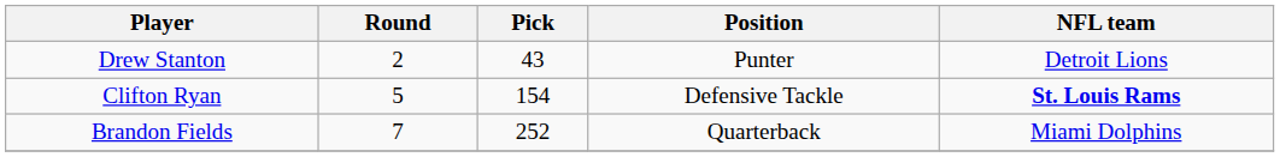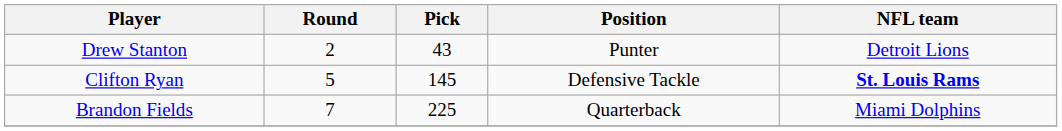 <table class="wikitable" width="70%">
 <tr>
 <th>Player</th>
 <th>Round</th>
 <th>Pick</th>
 <th>Position</th>
 <th>NFL team</th>
 </tr>
 <tr align="center" bgcolor="">
 <td><a href='#'>Drew Stanton</a></td>
 <td>2</td>
 <td>43</td>
 <td>Punter</td>
 <td><a href='#'>Detroit Lions</a></td>
 </tr>
 <tr align="center" bgcolor="">
 <td><a href='#'>Clifton Ryan</a></td>
 <td>5</td>
-<td>154</td>
+<td>145</td>
 <td>Defensive Tackle</td>
 <td><strong><a href='#'>St. Louis Rams</a></strong></td>
 </tr>
 <tr align="center" bgcolor="">
 <td><a href='#'>Brandon Fields</a></td>
 <td>7</td>
-<td>252</td>
+<td>225</td>
 <td>Quarterback</td>
 <td><a href='#'>Miami Dolphins</a></td>
 </tr>
 <tr>
 </tr>
 </table>
